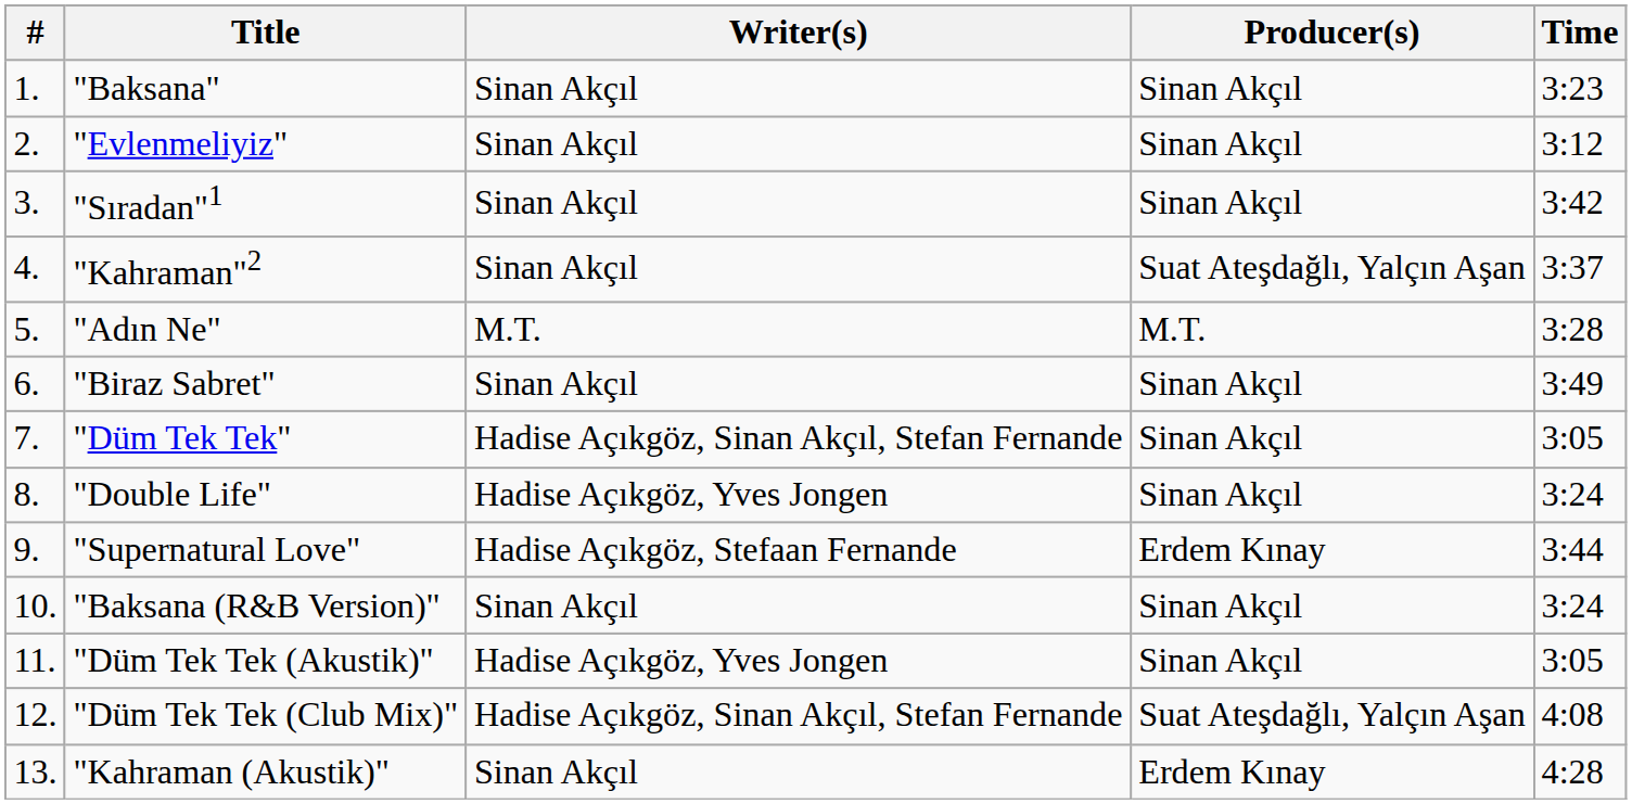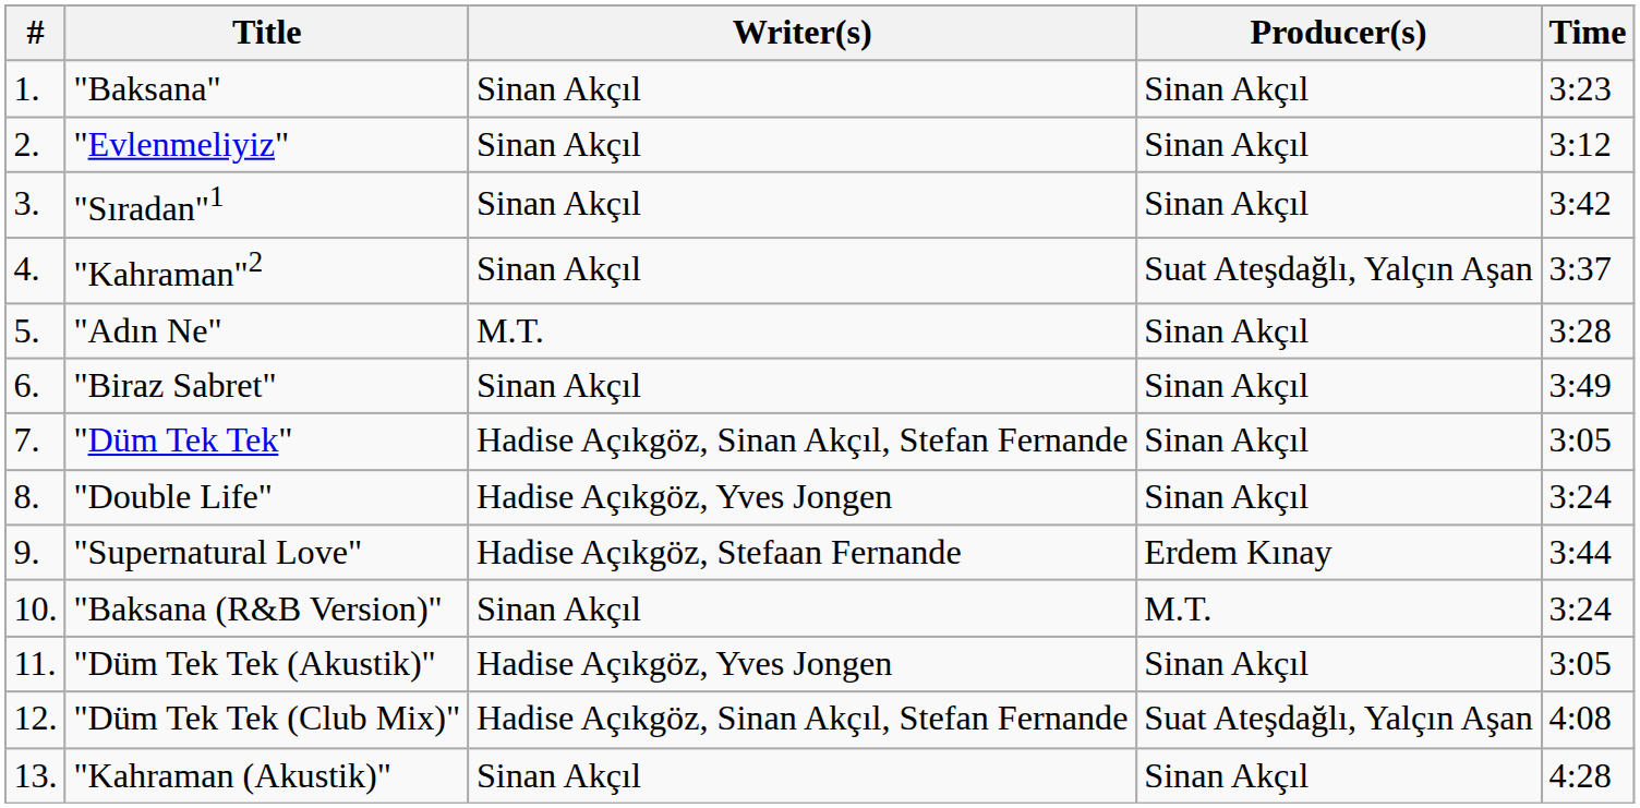 <table class="wikitable" border="1">
 <tr>
 <th>#</th>
 <th>Title</th>
 <th>Writer(s)</th>
 <th>Producer(s)</th>
 <th>Time</th>
 </tr>
 <tr>
 <td>1.</td>
 <td>"Baksana"</td>
 <td>Sinan Akçıl</td>
 <td>Sinan Akçıl</td>
 <td>3:23</td>
 </tr>
 <tr>
 <td>2.</td>
 <td>"<a href='#'>Evlenmeliyiz</a>"</td>
 <td>Sinan Akçıl</td>
 <td>Sinan Akçıl</td>
 <td>3:12</td>
 </tr>
 <tr>
 <td>3.</td>
 <td>"Sıradan"<sup>1</sup></td>
 <td>Sinan Akçıl</td>
 <td>Sinan Akçıl</td>
 <td>3:42</td>
 </tr>
 <tr>
 <td>4.</td>
 <td>"Kahraman"<sup>2</sup></td>
 <td>Sinan Akçıl</td>
 <td>Suat Ateşdağlı, Yalçın Aşan</td>
 <td>3:37</td>
 </tr>
 <tr>
 <td>5.</td>
 <td>"Adın Ne"</td>
 <td>M.T.</td>
-<td>M.T.</td>
+<td>Sinan Akçıl</td>
 <td>3:28</td>
 </tr>
 <tr>
 <td>6.</td>
 <td>"Biraz Sabret"</td>
 <td>Sinan Akçıl</td>
 <td>Sinan Akçıl</td>
 <td>3:49</td>
 </tr>
 <tr>
 <td>7.</td>
 <td>"<a href='#'>Düm Tek Tek</a>"</td>
 <td>Hadise Açıkgöz, Sinan Akçıl, Stefan Fernande</td>
 <td>Sinan Akçıl</td>
 <td>3:05</td>
 </tr>
 <tr>
 <td>8.</td>
 <td>"Double Life"</td>
 <td>Hadise Açıkgöz, Yves Jongen</td>
 <td>Sinan Akçıl</td>
 <td>3:24</td>
 </tr>
 <tr>
 <td>9.</td>
 <td>"Supernatural Love"</td>
 <td>Hadise Açıkgöz, Stefaan Fernande</td>
 <td>Erdem Kınay</td>
 <td>3:44</td>
 </tr>
 <tr>
 <td>10.</td>
 <td>"Baksana (R&B Version)"</td>
 <td>Sinan Akçıl</td>
-<td>Sinan Akçıl</td>
+<td>M.T.</td>
 <td>3:24</td>
 </tr>
 <tr>
 <td>11.</td>
 <td>"Düm Tek Tek (Akustik)"</td>
 <td>Hadise Açıkgöz, Yves Jongen</td>
 <td>Sinan Akçıl</td>
 <td>3:05</td>
 </tr>
 <tr>
 <td>12.</td>
 <td>"Düm Tek Tek (Club Mix)"</td>
 <td>Hadise Açıkgöz, Sinan Akçıl, Stefan Fernande</td>
 <td>Suat Ateşdağlı, Yalçın Aşan</td>
 <td>4:08</td>
 </tr>
 <tr>
 <td>13.</td>
 <td>"Kahraman (Akustik)"</td>
 <td>Sinan Akçıl</td>
-<td>Erdem Kınay</td>
+<td>Sinan Akçıl</td>
 <td>4:28</td>
 </tr>
 </table>
